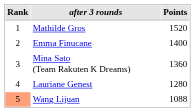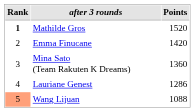 <table cellspacing="1" cellpadding="3" style="border:1px solid #aaa; font-size:90%;">
 <tr style="background:#e4e4e4;">
 <th style="border-bottom:1px solid #aaa; width:10px;">Rank</th>
 <th style="border-bottom:1px solid #aaa; width:200px; white-space:nowrap;"><em>after 3 rounds</em></th>
 <th style="border-bottom:1px solid #aaa; width:20px;">Points</th>
 </tr>
 <tr>
-<td align=center>1</td>
+<td align=center><strong>1</strong></td>
 <td> <a href='#'>Mathilde Gros</a></td>
 <td align=right>1520</td>
 </tr>
 <tr>
 <td align=center>2</td>
 <td> <a href='#'>Emma Finucane</a></td>
-<td align=right>1400</td>
+<td align=right>1420</td>
 </tr>
 <tr>
 <td align=center>3</td>
 <td> <a href='#'>Mina Sato</a><br>(Team Rakuten K Dreams)</td>
 <td align=right>1360</td>
 </tr>
 <tr>
 <td align=center>4</td>
 <td> <a href='#'>Lauriane Genest</a></td>
-<td align=right>1280</td>
+<td align=right>1286</td>
 </tr>
 <tr>
 <td align=center style="background: lightsalmon;">5</td>
 <td> <a href='#'>Wang Lijuan</a></td>
 <td align=right>1088</td>
 </tr>
 </table>
